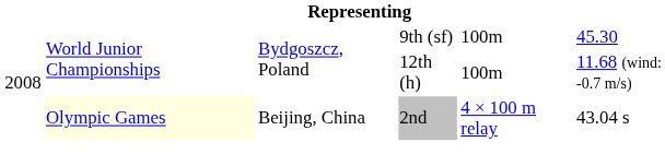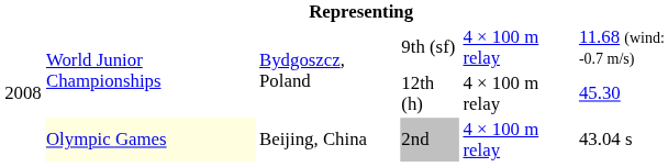 <table>
 <tr>
 <th colspan="6">Representing </th>
 </tr>
 <tr>
 <td rowspan=3>2008</td>
 <td rowspan=2><a href='#'>World Junior Championships</a></td>
 <td rowspan=2><a href='#'>Bydgoszcz</a>, Poland</td>
 <td>9th (sf)</td>
-<td>100m</td>
-<td><a href='#'>45.30</a></td>
+<td><a href='#'>4 × 100 m relay</a></td>
+<td><a href='#'>11.68</a> <small>(wind: -0.7 m/s)</small></td>
 </tr>
 <tr>
 <td>12th (h)</td>
-<td>100m</td>
-<td><a href='#'>11.68</a> <small>(wind: -0.7 m/s)</small></td>
+<td>4 × 100 m relay</td>
+<td><a href='#'>45.30</a></td>
 </tr>
 <tr>
 <td style="background: lightyellow;"><a href='#'>Olympic Games</a></td>
 <td>Beijing, China</td>
 <td bgcolor="Silver">2nd</td>
 <td><a href='#'>4 × 100 m relay</a></td>
 <td>43.04 s</td>
 </tr>
 </table>
